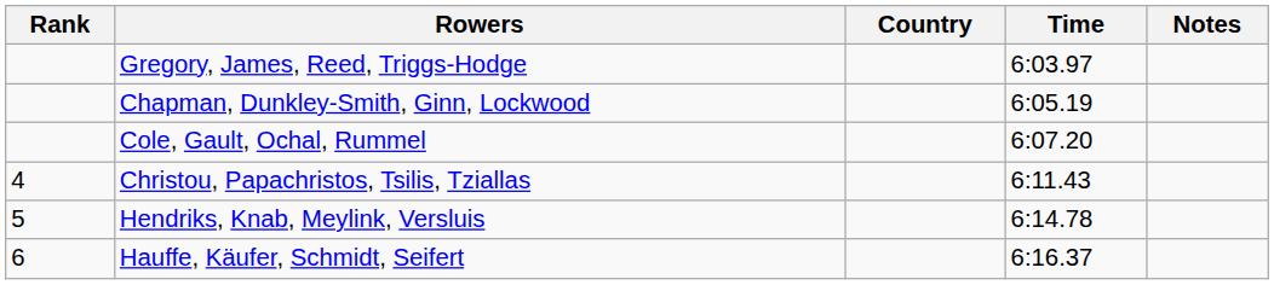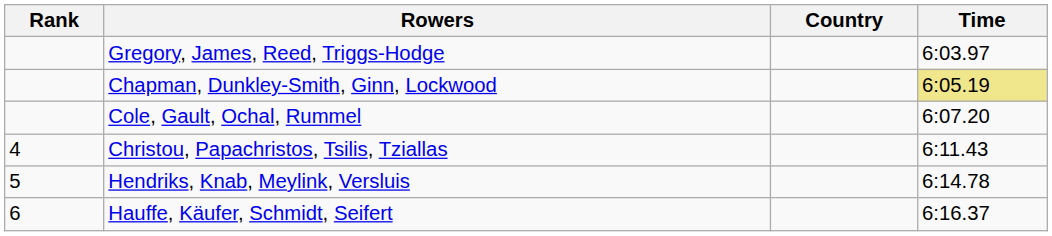 <table class="wikitable sortable" width=65%>
 <tr>
 <th>Rank</th>
 <th>Rowers</th>
 <th>Country</th>
 <th>Time</th>
-<th>Notes</th>
 </tr>
 <tr>
 <td></td>
 <td><a href='#'>Gregory</a>, <a href='#'>James</a>, <a href='#'>Reed</a>, <a href='#'>Triggs-Hodge</a></td>
 <td></td>
 <td>6:03.97</td>
-<td></td>
 </tr>
 <tr>
 <td></td>
 <td><a href='#'>Chapman</a>, <a href='#'>Dunkley-Smith</a>, <a href='#'>Ginn</a>, <a href='#'>Lockwood</a></td>
 <td></td>
-<td>6:05.19</td>
-<td></td>
+<td style="background: khaki;">6:05.19</td>
 </tr>
 <tr>
 <td></td>
 <td><a href='#'>Cole</a>, <a href='#'>Gault</a>, <a href='#'>Ochal</a>, <a href='#'>Rummel</a></td>
 <td></td>
 <td>6:07.20</td>
-<td></td>
 </tr>
 <tr>
 <td>4</td>
 <td><a href='#'>Christou</a>, <a href='#'>Papachristos</a>, <a href='#'>Tsilis</a>, <a href='#'>Tziallas</a></td>
 <td></td>
 <td>6:11.43</td>
-<td></td>
 </tr>
 <tr>
 <td>5</td>
 <td><a href='#'>Hendriks</a>, <a href='#'>Knab</a>, <a href='#'>Meylink</a>, <a href='#'>Versluis</a></td>
 <td></td>
 <td>6:14.78</td>
-<td></td>
 </tr>
 <tr>
 <td>6</td>
 <td><a href='#'>Hauffe</a>, <a href='#'>Käufer</a>, <a href='#'>Schmidt</a>, <a href='#'>Seifert</a></td>
 <td></td>
 <td>6:16.37</td>
-<td></td>
 </tr>
 </table>
